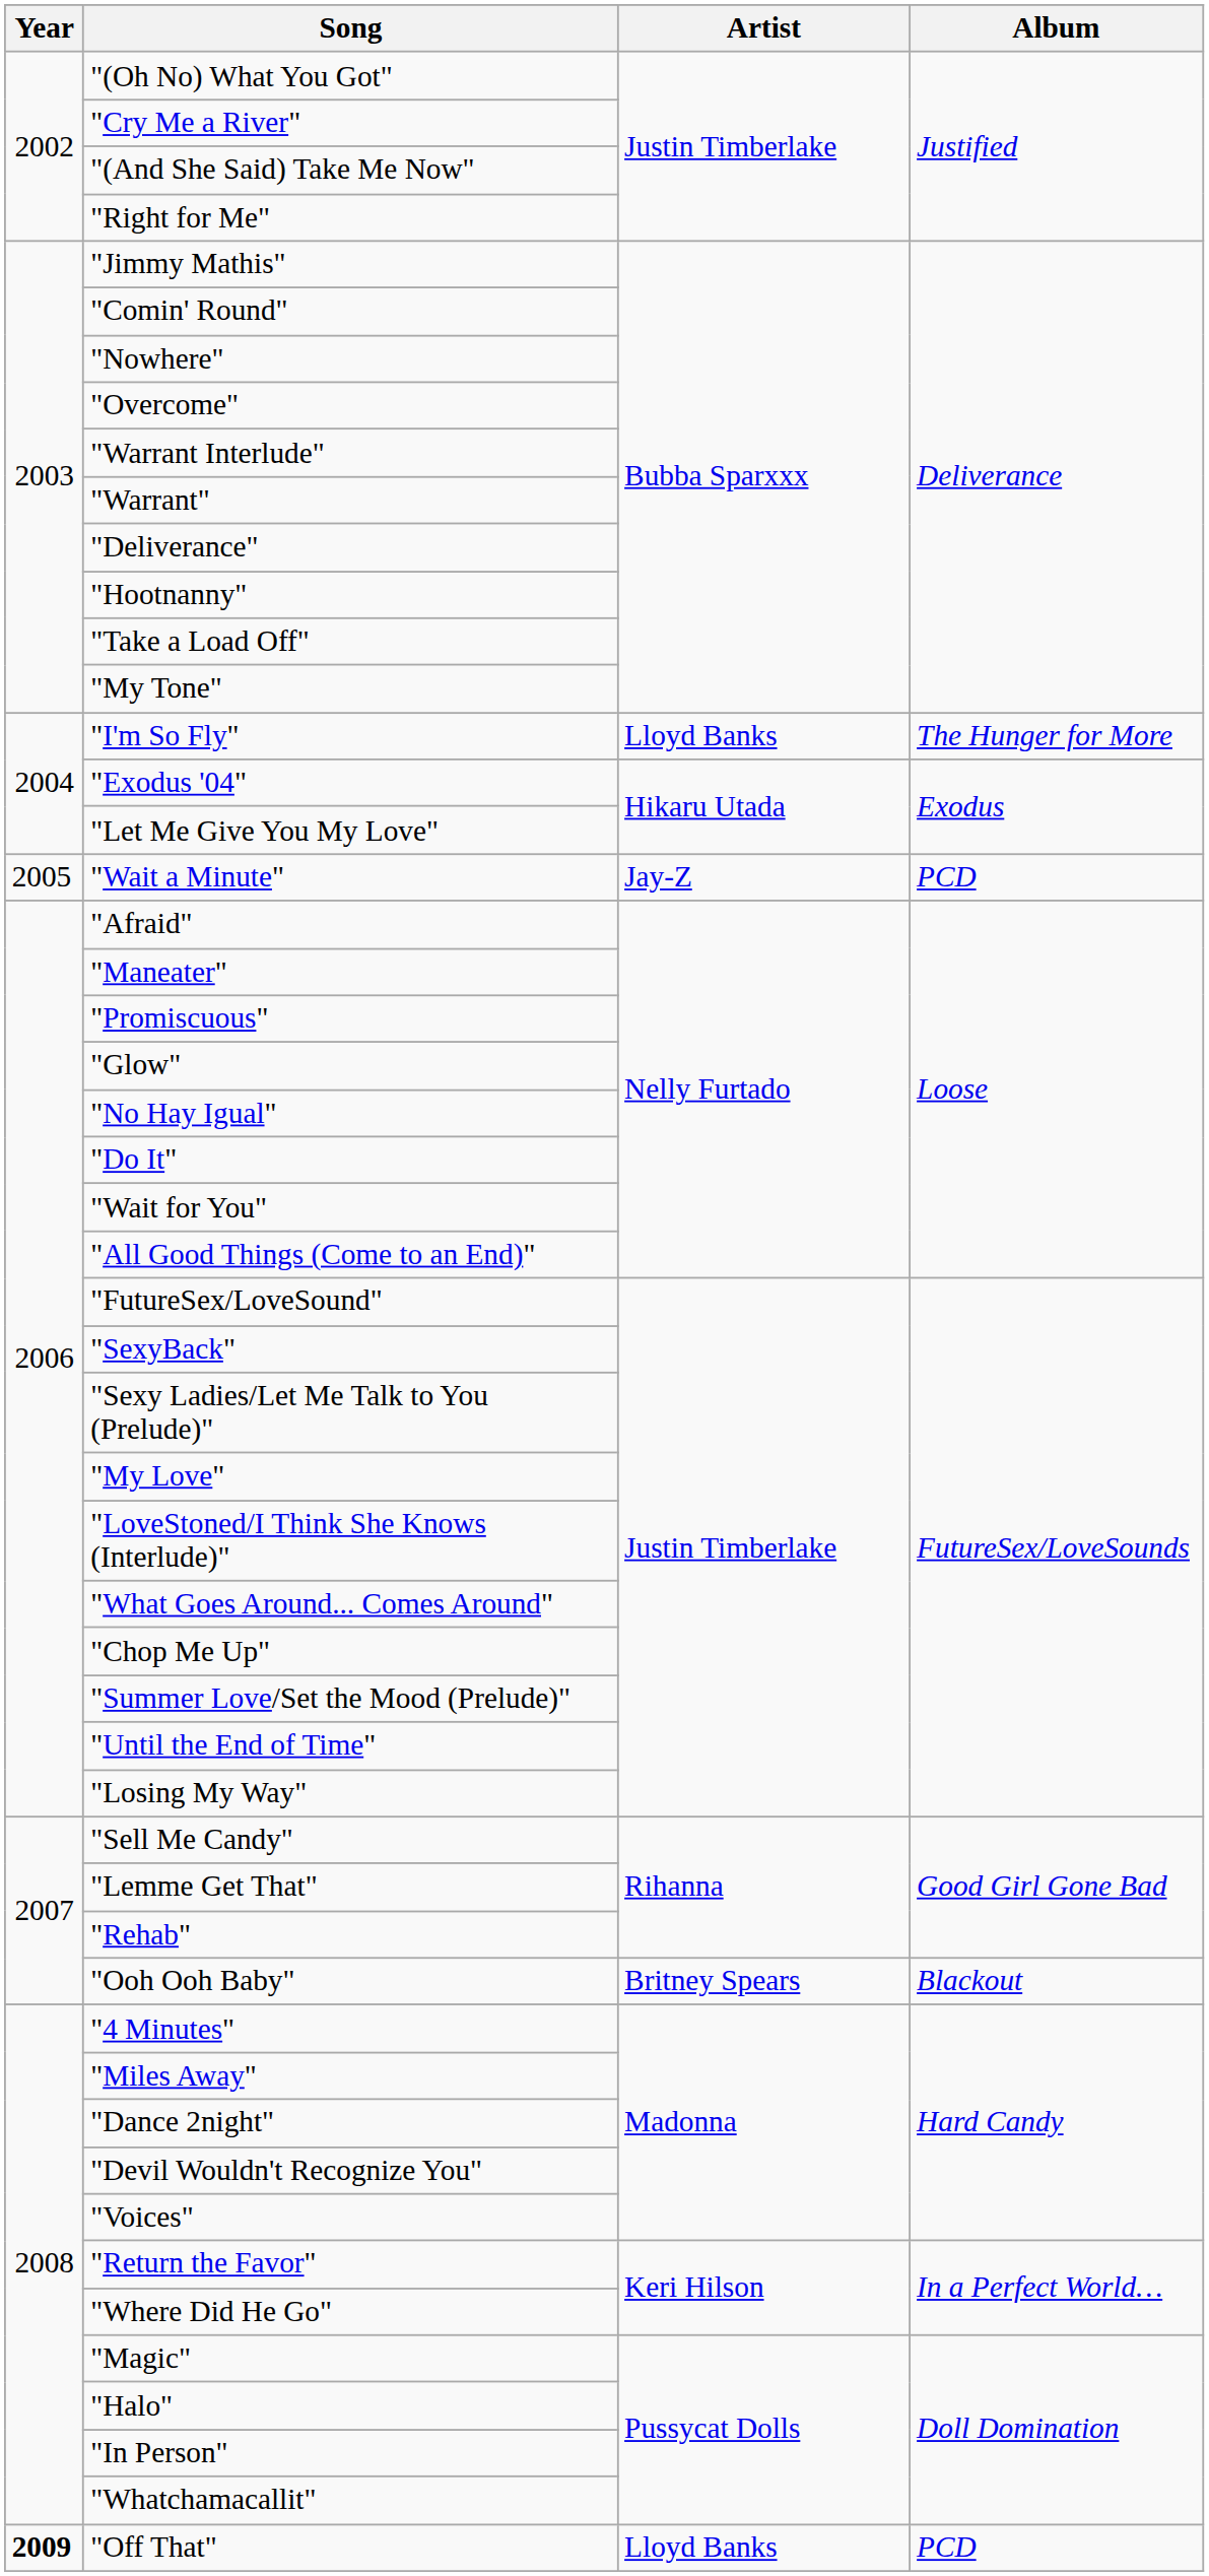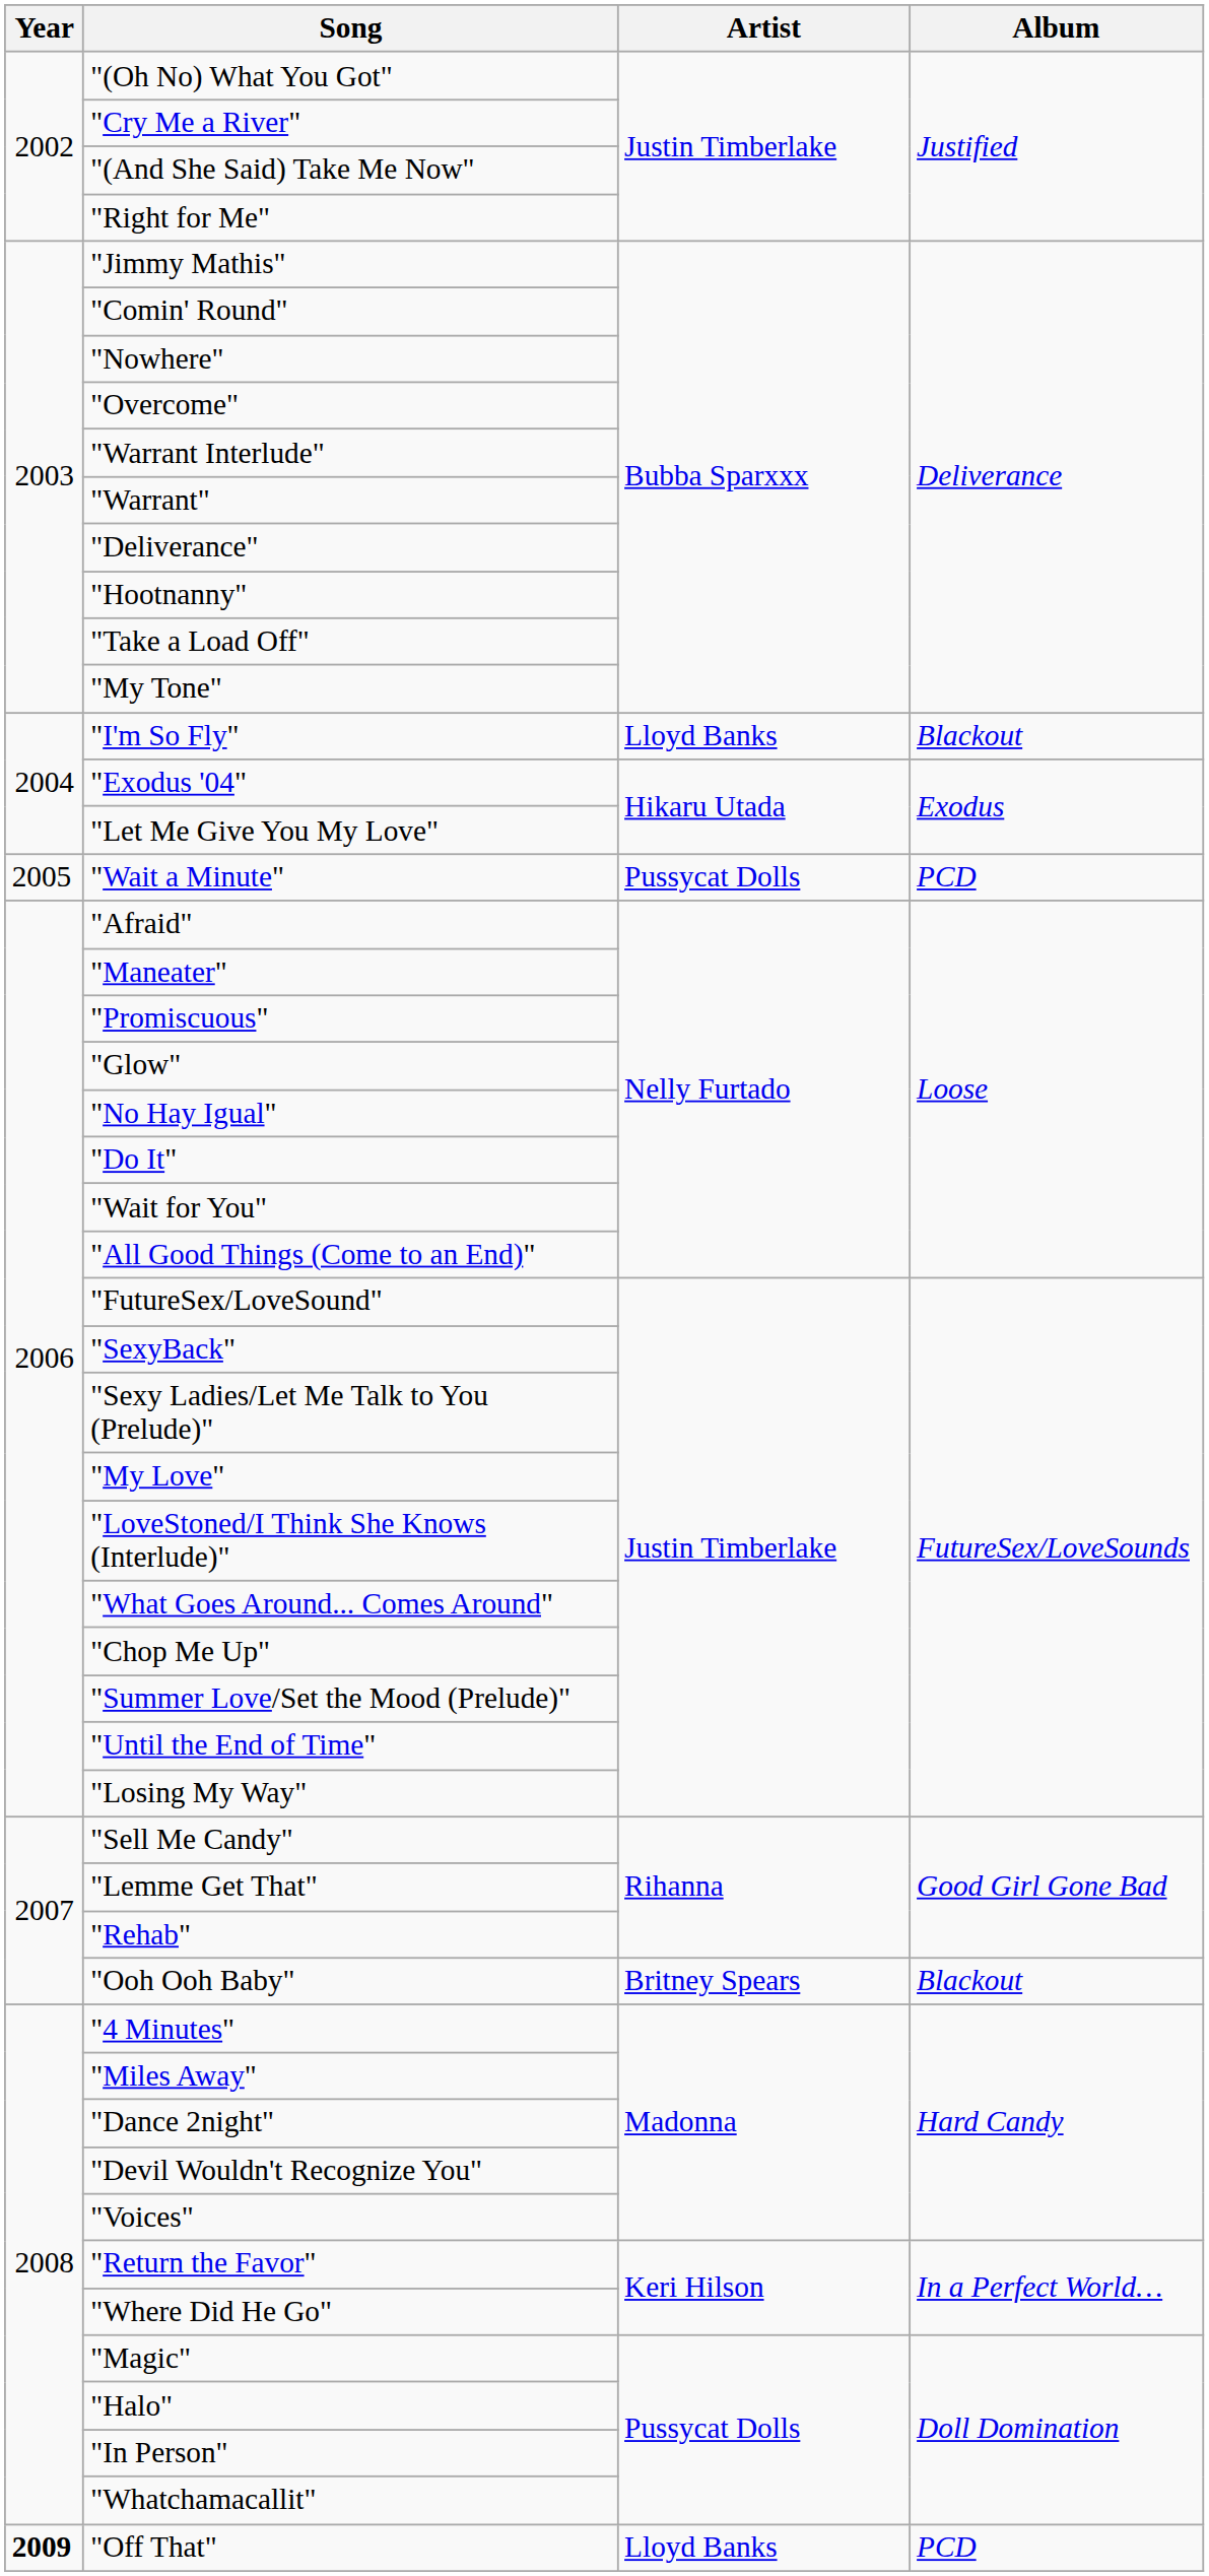 <table class="wikitable">
 <tr>
 <th width="35">Year</th>
 <th style="width:280px;">Song</th>
 <th style="width:150px;">Artist</th>
 <th style="width:150px;">Album</th>
 </tr>
 <tr>
 <td style="text-align:center;" rowspan="4">2002</td>
 <td>"(Oh No) What You Got"</td>
 <td style="text-align:left;" rowspan="4"><a href='#'>Justin Timberlake</a></td>
 <td style="text-align:left;" rowspan="4"><em><a href='#'>Justified</a></em></td>
 </tr>
 <tr>
 <td>"<a href='#'>Cry Me a River</a>"</td>
 </tr>
 <tr>
 <td>"(And She Said) Take Me Now"</td>
 </tr>
 <tr>
 <td>"Right for Me"</td>
 </tr>
 <tr>
 <td style="text-align:center;" rowspan="10">2003</td>
 <td>"Jimmy Mathis"</td>
 <td style="text-align:left;" rowspan="10"><a href='#'>Bubba Sparxxx</a></td>
 <td style="text-align:left;" rowspan="10"><em><a href='#'>Deliverance</a></em></td>
 </tr>
 <tr>
 <td>"Comin' Round"</td>
 </tr>
 <tr>
 <td>"Nowhere"</td>
 </tr>
 <tr>
 <td>"Overcome"</td>
 </tr>
 <tr>
 <td>"Warrant Interlude"</td>
 </tr>
 <tr>
 <td>"Warrant"</td>
 </tr>
 <tr>
 <td>"Deliverance"</td>
 </tr>
 <tr>
 <td>"Hootnanny"</td>
 </tr>
 <tr>
 <td>"Take a Load Off"</td>
 </tr>
 <tr>
 <td>"My Tone"</td>
 </tr>
 <tr>
 <td style="text-align:center;" rowspan="3">2004</td>
 <td>"<a href='#'>I'm So Fly</a>"</td>
 <td style="text-align:left;"><a href='#'>Lloyd Banks</a></td>
-<td style="text-align:left;"><em><a href='#'>The Hunger for More</a></em></td>
+<td style="text-align:left;"><em><a href='#'>Blackout</a></em></td>
 </tr>
 <tr>
 <td>"<a href='#'>Exodus '04</a>"</td>
 <td style="text-align:left;" rowspan="2"><a href='#'>Hikaru Utada</a></td>
 <td style="text-align:left;" rowspan="2"><em><a href='#'>Exodus</a></em></td>
 </tr>
 <tr>
 <td>"Let Me Give You My Love"</td>
 </tr>
 <tr>
 <td>2005</td>
 <td>"<a href='#'>Wait a Minute</a>"</td>
-<td><a href='#'>Jay-Z</a></td>
+<td style="text-align:left;"><a href='#'>Pussycat Dolls</a></td>
 <td style="text-align:left;"><em><a href='#'>PCD</a></em></td>
 </tr>
 <tr>
 <td style="text-align:center;" rowspan="18">2006</td>
 <td>"Afraid"</td>
 <td style="text-align:left;" rowspan="8"><a href='#'>Nelly Furtado</a></td>
 <td style="text-align:left;" rowspan="8"><em><a href='#'>Loose</a></em></td>
 </tr>
 <tr>
 <td>"<a href='#'>Maneater</a>"</td>
 </tr>
 <tr>
 <td>"<a href='#'>Promiscuous</a>"</td>
 </tr>
 <tr>
 <td>"Glow"</td>
 </tr>
 <tr>
 <td>"<a href='#'>No Hay Igual</a>"</td>
 </tr>
 <tr>
 <td>"<a href='#'>Do It</a>"</td>
 </tr>
 <tr>
 <td>"Wait for You"</td>
 </tr>
 <tr>
 <td>"<a href='#'>All Good Things (Come to an End)</a>"</td>
 </tr>
 <tr>
 <td>"FutureSex/LoveSound"</td>
 <td style="text-align:left;" rowspan="10"><a href='#'>Justin Timberlake</a></td>
 <td style="text-align:left;" rowspan="10"><em><a href='#'>FutureSex/LoveSounds</a></em></td>
 </tr>
 <tr>
 <td>"<a href='#'>SexyBack</a>"</td>
 </tr>
 <tr>
 <td>"Sexy Ladies/Let Me Talk to You (Prelude)"</td>
 </tr>
 <tr>
 <td>"<a href='#'>My Love</a>"</td>
 </tr>
 <tr>
 <td>"<a href='#'>LoveStoned/I Think She Knows</a> (Interlude)"</td>
 </tr>
 <tr>
 <td>"<a href='#'>What Goes Around... Comes Around</a>"</td>
 </tr>
 <tr>
 <td>"Chop Me Up"</td>
 </tr>
 <tr>
 <td>"<a href='#'>Summer Love</a>/Set the Mood (Prelude)"</td>
 </tr>
 <tr>
 <td>"<a href='#'>Until the End of Time</a>"</td>
 </tr>
 <tr>
 <td>"Losing My Way"</td>
 </tr>
 <tr>
 <td style="text-align:center;" rowspan="4">2007</td>
 <td>"Sell Me Candy"</td>
 <td style="text-align:left;" rowspan="3"><a href='#'>Rihanna</a></td>
 <td style="text-align:left;" rowspan="3"><em><a href='#'>Good Girl Gone Bad</a></em></td>
 </tr>
 <tr>
 <td>"Lemme Get That"</td>
 </tr>
 <tr>
 <td>"<a href='#'>Rehab</a>"</td>
 </tr>
 <tr>
 <td>"Ooh Ooh Baby"</td>
 <td style="text-align:left;"><a href='#'>Britney Spears</a></td>
 <td style="text-align:left;"><em><a href='#'>Blackout</a></em></td>
 </tr>
 <tr>
 <td style="text-align:center;" rowspan="11">2008</td>
 <td>"<a href='#'>4 Minutes</a>"</td>
 <td style="text-align:left;" rowspan="5"><a href='#'>Madonna</a></td>
 <td style="text-align:left;" rowspan="5"><em><a href='#'>Hard Candy</a></em></td>
 </tr>
 <tr>
 <td>"<a href='#'>Miles Away</a>"</td>
 </tr>
 <tr>
 <td>"Dance 2night"</td>
 </tr>
 <tr>
 <td>"Devil Wouldn't Recognize You"</td>
 </tr>
 <tr>
 <td>"Voices"</td>
 </tr>
 <tr>
 <td>"<a href='#'>Return the Favor</a>"</td>
 <td style="text-align:left;" rowspan="2"><a href='#'>Keri Hilson</a></td>
 <td style="text-align:left;" rowspan="2"><em><a href='#'>In a Perfect World…</a></em></td>
 </tr>
 <tr>
 <td>"Where Did He Go"</td>
 </tr>
 <tr>
 <td>"Magic"</td>
 <td style="text-align:left;" rowspan="4"><a href='#'>Pussycat Dolls</a></td>
 <td style="text-align:left;" rowspan="4"><em><a href='#'>Doll Domination</a></em></td>
 </tr>
 <tr>
 <td>"Halo"</td>
 </tr>
 <tr>
 <td>"In Person"</td>
 </tr>
 <tr>
 <td>"Whatchamacallit"</td>
 </tr>
 <tr>
 <td><strong>2009</strong></td>
 <td>"Off That"</td>
 <td style="text-align:left;"><a href='#'>Lloyd Banks</a></td>
 <td style="text-align:left;"><em><a href='#'>PCD</a></em></td>
 </tr>
 </table>
